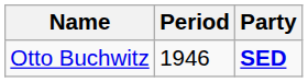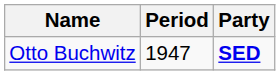 <table class="wikitable">
 <tr>
 <th>Name</th>
 <th>Period</th>
 <th>Party</th>
 </tr>
 <tr>
 <td><a href='#'>Otto Buchwitz</a></td>
-<td>1946</td>
+<td>1947</td>
 <td><strong><a href='#'>SED</a></strong></td>
 </tr>
 </table>
